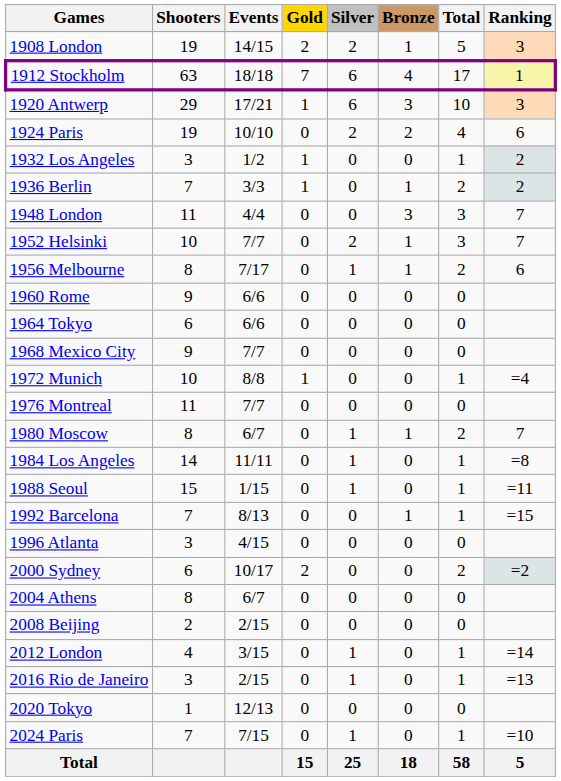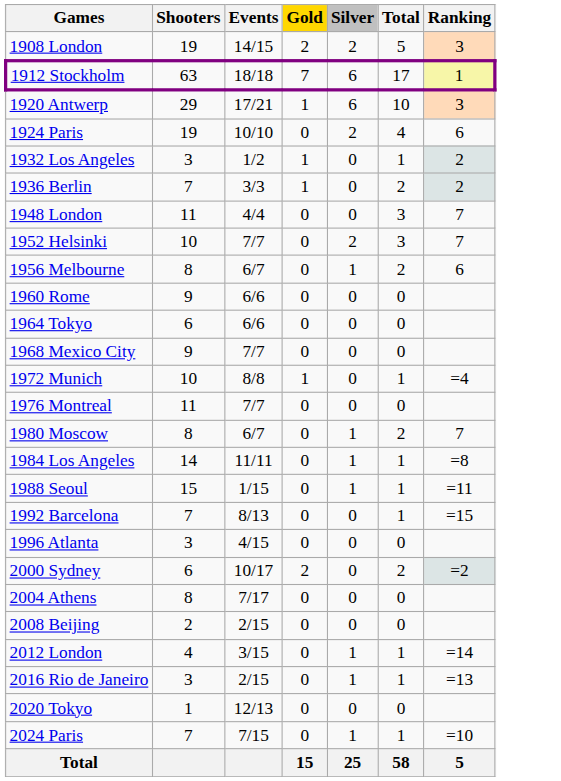 <table class="wikitable sortable" style="text-align:center">
 <tr>
 <th>Games</th>
 <th>Shooters</th>
 <th>Events</th>
 <th style="background-color:gold;">Gold</th>
 <th style="background-color:silver;">Silver</th>
-<th style="background-color:#c96;">Bronze</th>
 <th>Total</th>
 <th>Ranking</th>
 </tr>
 <tr>
 <td align=left><a href='#'>1908 London</a></td>
 <td>19</td>
 <td>14/15</td>
 <td>2</td>
 <td>2</td>
-<td>1</td>
 <td>5</td>
 <td bgcolor=ffdab9>3</td>
 </tr>
 <tr align=center style="border: 3px solid purple">
 <td align=left><a href='#'>1912 Stockholm</a></td>
 <td>63</td>
 <td>18/18</td>
 <td>7</td>
 <td>6</td>
-<td>4</td>
 <td>17</td>
 <td bgcolor=F7F6A8>1</td>
 </tr>
 <tr>
 <td align=left><a href='#'>1920 Antwerp</a></td>
 <td>29</td>
 <td>17/21</td>
 <td>1</td>
 <td>6</td>
-<td>3</td>
 <td>10</td>
 <td bgcolor=ffdab9>3</td>
 </tr>
 <tr>
 <td align=left><a href='#'>1924 Paris</a></td>
 <td>19</td>
 <td>10/10</td>
 <td>0</td>
-<td>2</td>
 <td>2</td>
 <td>4</td>
 <td>6</td>
 </tr>
 <tr>
 <td align=left><a href='#'>1932 Los Angeles</a></td>
 <td>3</td>
 <td>1/2</td>
 <td>1</td>
 <td>0</td>
-<td>0</td>
 <td>1</td>
 <td bgcolor=dce5e5>2</td>
 </tr>
 <tr>
 <td align=left><a href='#'>1936 Berlin</a></td>
 <td>7</td>
 <td>3/3</td>
 <td>1</td>
 <td>0</td>
-<td>1</td>
 <td>2</td>
 <td bgcolor=dce5e5>2</td>
 </tr>
 <tr>
 <td align=left><a href='#'>1948 London</a></td>
 <td>11</td>
 <td>4/4</td>
 <td>0</td>
 <td>0</td>
 <td>3</td>
-<td>3</td>
 <td>7</td>
 </tr>
 <tr>
 <td align=left><a href='#'>1952 Helsinki</a></td>
 <td>10</td>
 <td>7/7</td>
 <td>0</td>
 <td>2</td>
-<td>1</td>
 <td>3</td>
 <td>7</td>
 </tr>
 <tr>
 <td align=left><a href='#'>1956 Melbourne</a></td>
 <td>8</td>
-<td>7/17</td>
+<td>6/7</td>
 <td>0</td>
-<td>1</td>
 <td>1</td>
 <td>2</td>
 <td>6</td>
 </tr>
 <tr>
 <td align=left><a href='#'>1960 Rome</a></td>
 <td>9</td>
 <td>6/6</td>
-<td>0</td>
 <td>0</td>
 <td>0</td>
 <td>0</td>
 <td></td>
 </tr>
 <tr>
 <td align=left><a href='#'>1964 Tokyo</a></td>
 <td>6</td>
 <td>6/6</td>
 <td>0</td>
 <td>0</td>
 <td>0</td>
-<td>0</td>
 <td></td>
 </tr>
 <tr>
 <td align=left><a href='#'>1968 Mexico City</a></td>
 <td>9</td>
 <td>7/7</td>
-<td>0</td>
 <td>0</td>
 <td>0</td>
 <td>0</td>
 <td></td>
 </tr>
 <tr>
 <td align=left><a href='#'>1972 Munich</a></td>
 <td>10</td>
 <td>8/8</td>
 <td>1</td>
 <td>0</td>
-<td>0</td>
 <td>1</td>
 <td>=4</td>
 </tr>
 <tr>
 <td align=left><a href='#'>1976 Montreal</a></td>
 <td>11</td>
 <td>7/7</td>
-<td>0</td>
 <td>0</td>
 <td>0</td>
 <td>0</td>
 <td></td>
 </tr>
 <tr>
 <td align=left><a href='#'>1980 Moscow</a></td>
 <td>8</td>
 <td>6/7</td>
 <td>0</td>
 <td>1</td>
-<td>1</td>
 <td>2</td>
 <td>7</td>
 </tr>
 <tr>
 <td align=left><a href='#'>1984 Los Angeles</a></td>
 <td>14</td>
 <td>11/11</td>
 <td>0</td>
 <td>1</td>
-<td>0</td>
 <td>1</td>
 <td>=8</td>
 </tr>
 <tr>
 <td align=left><a href='#'>1988 Seoul</a></td>
 <td>15</td>
 <td>1/15</td>
 <td>0</td>
 <td>1</td>
-<td>0</td>
 <td>1</td>
 <td>=11</td>
 </tr>
 <tr>
 <td align=left><a href='#'>1992 Barcelona</a></td>
 <td>7</td>
 <td>8/13</td>
 <td>0</td>
 <td>0</td>
 <td>1</td>
-<td>1</td>
 <td>=15</td>
 </tr>
 <tr>
 <td align=left><a href='#'>1996 Atlanta</a></td>
 <td>3</td>
 <td>4/15</td>
-<td>0</td>
 <td>0</td>
 <td>0</td>
 <td>0</td>
 <td></td>
 </tr>
 <tr>
 <td align=left><a href='#'>2000 Sydney</a></td>
 <td>6</td>
 <td>10/17</td>
 <td>2</td>
 <td>0</td>
-<td>0</td>
 <td>2</td>
 <td bgcolor=dce5e5>=2</td>
 </tr>
 <tr>
 <td align=left><a href='#'>2004 Athens</a></td>
 <td>8</td>
-<td>6/7</td>
-<td>0</td>
+<td>7/17</td>
 <td>0</td>
 <td>0</td>
 <td>0</td>
 <td></td>
 </tr>
 <tr>
 <td align=left><a href='#'>2008 Beijing</a></td>
 <td>2</td>
 <td>2/15</td>
 <td>0</td>
 <td>0</td>
 <td>0</td>
-<td>0</td>
 <td></td>
 </tr>
 <tr>
 <td align=left><a href='#'>2012 London</a></td>
 <td>4</td>
 <td>3/15</td>
 <td>0</td>
 <td>1</td>
-<td>0</td>
 <td>1</td>
 <td>=14</td>
 </tr>
 <tr>
 <td align=left><a href='#'>2016 Rio de Janeiro</a></td>
 <td>3</td>
 <td>2/15</td>
 <td>0</td>
 <td>1</td>
-<td>0</td>
 <td>1</td>
 <td>=13</td>
 </tr>
 <tr>
 <td align=left><a href='#'>2020 Tokyo</a></td>
 <td>1</td>
 <td>12/13</td>
-<td>0</td>
 <td>0</td>
 <td>0</td>
 <td>0</td>
 <td></td>
 </tr>
 <tr>
 <td align=left><a href='#'>2024 Paris</a></td>
 <td>7</td>
 <td>7/15</td>
 <td>0</td>
 <td>1</td>
-<td>0</td>
 <td>1</td>
 <td>=10</td>
 </tr>
 <tr>
 <th>Total</th>
 <th></th>
 <th></th>
 <th>15</th>
 <th>25</th>
-<th>18</th>
 <th>58</th>
 <th>5</th>
 </tr>
 </table>
